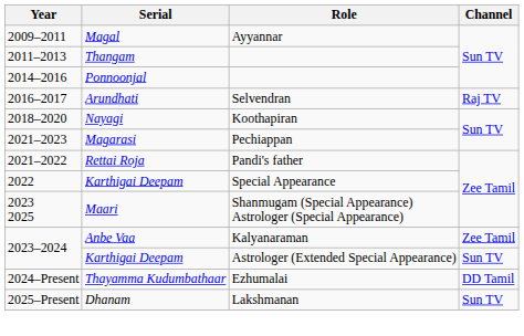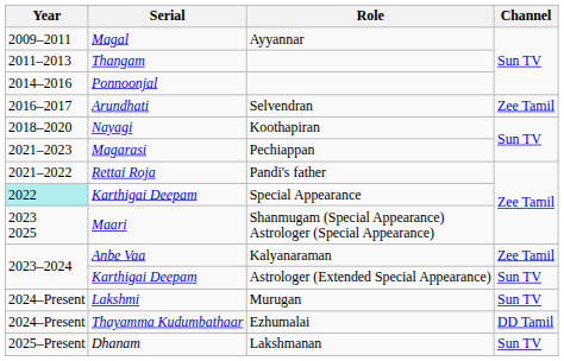 <table class="wikitable">
 <tr>
 <th>Year</th>
 <th>Serial</th>
 <th>Role</th>
 <th>Channel</th>
 </tr>
 <tr>
 <td>2009–2011</td>
 <td><em><a href='#'>Magal</a></em></td>
 <td>Ayyannar</td>
 <td rowspan=3><a href='#'>Sun TV</a></td>
 </tr>
 <tr>
 <td>2011–2013</td>
 <td><em><a href='#'>Thangam</a></em></td>
 <td></td>
 </tr>
 <tr>
 <td>2014–2016</td>
 <td><em><a href='#'>Ponnoonjal</a></em></td>
 <td></td>
 </tr>
 <tr>
 <td>2016–2017</td>
 <td><em><a href='#'>Arundhati</a></em></td>
 <td>Selvendran</td>
-<td><a href='#'>Raj TV</a></td>
+<td><a href='#'>Zee Tamil</a></td>
 </tr>
 <tr>
 <td>2018–2020</td>
 <td><em><a href='#'>Nayagi</a></em></td>
 <td>Koothapiran</td>
 <td rowspan=2><a href='#'>Sun TV</a></td>
 </tr>
 <tr>
 <td>2021–2023</td>
 <td><em><a href='#'>Magarasi</a></em></td>
 <td>Pechiappan</td>
 </tr>
 <tr>
 <td>2021–2022</td>
 <td><em><a href='#'>Rettai Roja</a></em></td>
 <td>Pandi's father</td>
 <td rowspan=3><a href='#'>Zee Tamil</a></td>
 </tr>
 <tr>
-<td>2022</td>
+<td style="background: paleturquoise;">2022</td>
 <td><em><a href='#'>Karthigai Deepam</a></em></td>
 <td>Special Appearance</td>
 </tr>
 <tr>
 <td>2023 <br> 2025</td>
 <td><em><a href='#'>Maari</a></em></td>
 <td>Shanmugam (Special Appearance) <br> Astrologer (Special Appearance)</td>
 </tr>
 <tr>
 <td rowspan="2">2023–2024</td>
 <td><em><a href='#'>Anbe Vaa</a></em></td>
 <td>Kalyanaraman</td>
 <td><a href='#'>Zee Tamil</a></td>
 </tr>
 <tr>
 <td><em><a href='#'>Karthigai Deepam</a></em></td>
 <td>Astrologer (Extended Special Appearance)</td>
 <td><a href='#'>Sun TV</a></td>
 </tr>
 <tr>
 <td>2024–Present</td>
+<td><a href='#'><em>Lakshmi</em></a></td>
+<td>Murugan</td>
+<td><a href='#'>Sun TV</a></td>
+</tr>
+<tr>
+<td>2024–Present</td>
 <td><em><a href='#'>Thayamma Kudumbathaar</a></em></td>
 <td>Ezhumalai</td>
 <td><a href='#'>DD Tamil</a></td>
 </tr>
 <tr>
 <td>2025–Present</td>
 <td><em>Dhanam</em></td>
 <td>Lakshmanan</td>
 <td><a href='#'>Sun TV</a></td>
 </tr>
 </table>
